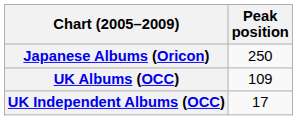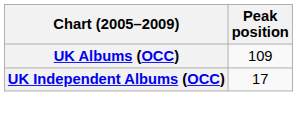 <table class="wikitable sortable plainrowheaders" style="text-align:center">
 <tr>
 <th scope="col">Chart (2005–2009)</th>
 <th scope="col">Peak<br>position</th>
-</tr>
-<tr>
-<th scope="row"><a href='#'>Japanese Albums</a> (<a href='#'>Oricon</a>)</th>
-<td>250</td>
 </tr>
 <tr>
 <th scope="row"><a href='#'>UK Albums</a> (<a href='#'>OCC</a>)</th>
 <td>109</td>
 </tr>
 <tr>
 <th scope="row"><a href='#'>UK Independent Albums</a> (<a href='#'>OCC</a>)</th>
 <td>17</td>
 </tr>
 </table>
